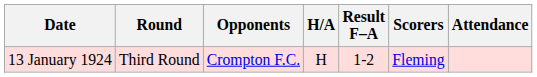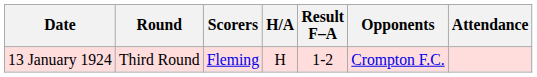 <table class="wikitable" style="text-align:center">
 <tr>
 <th>Date</th>
 <th>Round</th>
-<th>Opponents</th>
+<th>Scorers</th>
 <th>H/A</th>
 <th>Result<br>F–A</th>
-<th>Scorers</th>
+<th>Opponents</th>
 <th>Attendance</th>
 </tr>
 <tr bgcolor="#ffdddd">
 <td>13 January 1924</td>
 <td>Third Round</td>
-<td><a href='#'>Crompton F.C.</a></td>
+<td><a href='#'>Fleming</a></td>
 <td>H</td>
 <td>1-2</td>
-<td><a href='#'>Fleming</a></td>
+<td><a href='#'>Crompton F.C.</a></td>
 <td></td>
 </tr>
 </table>
